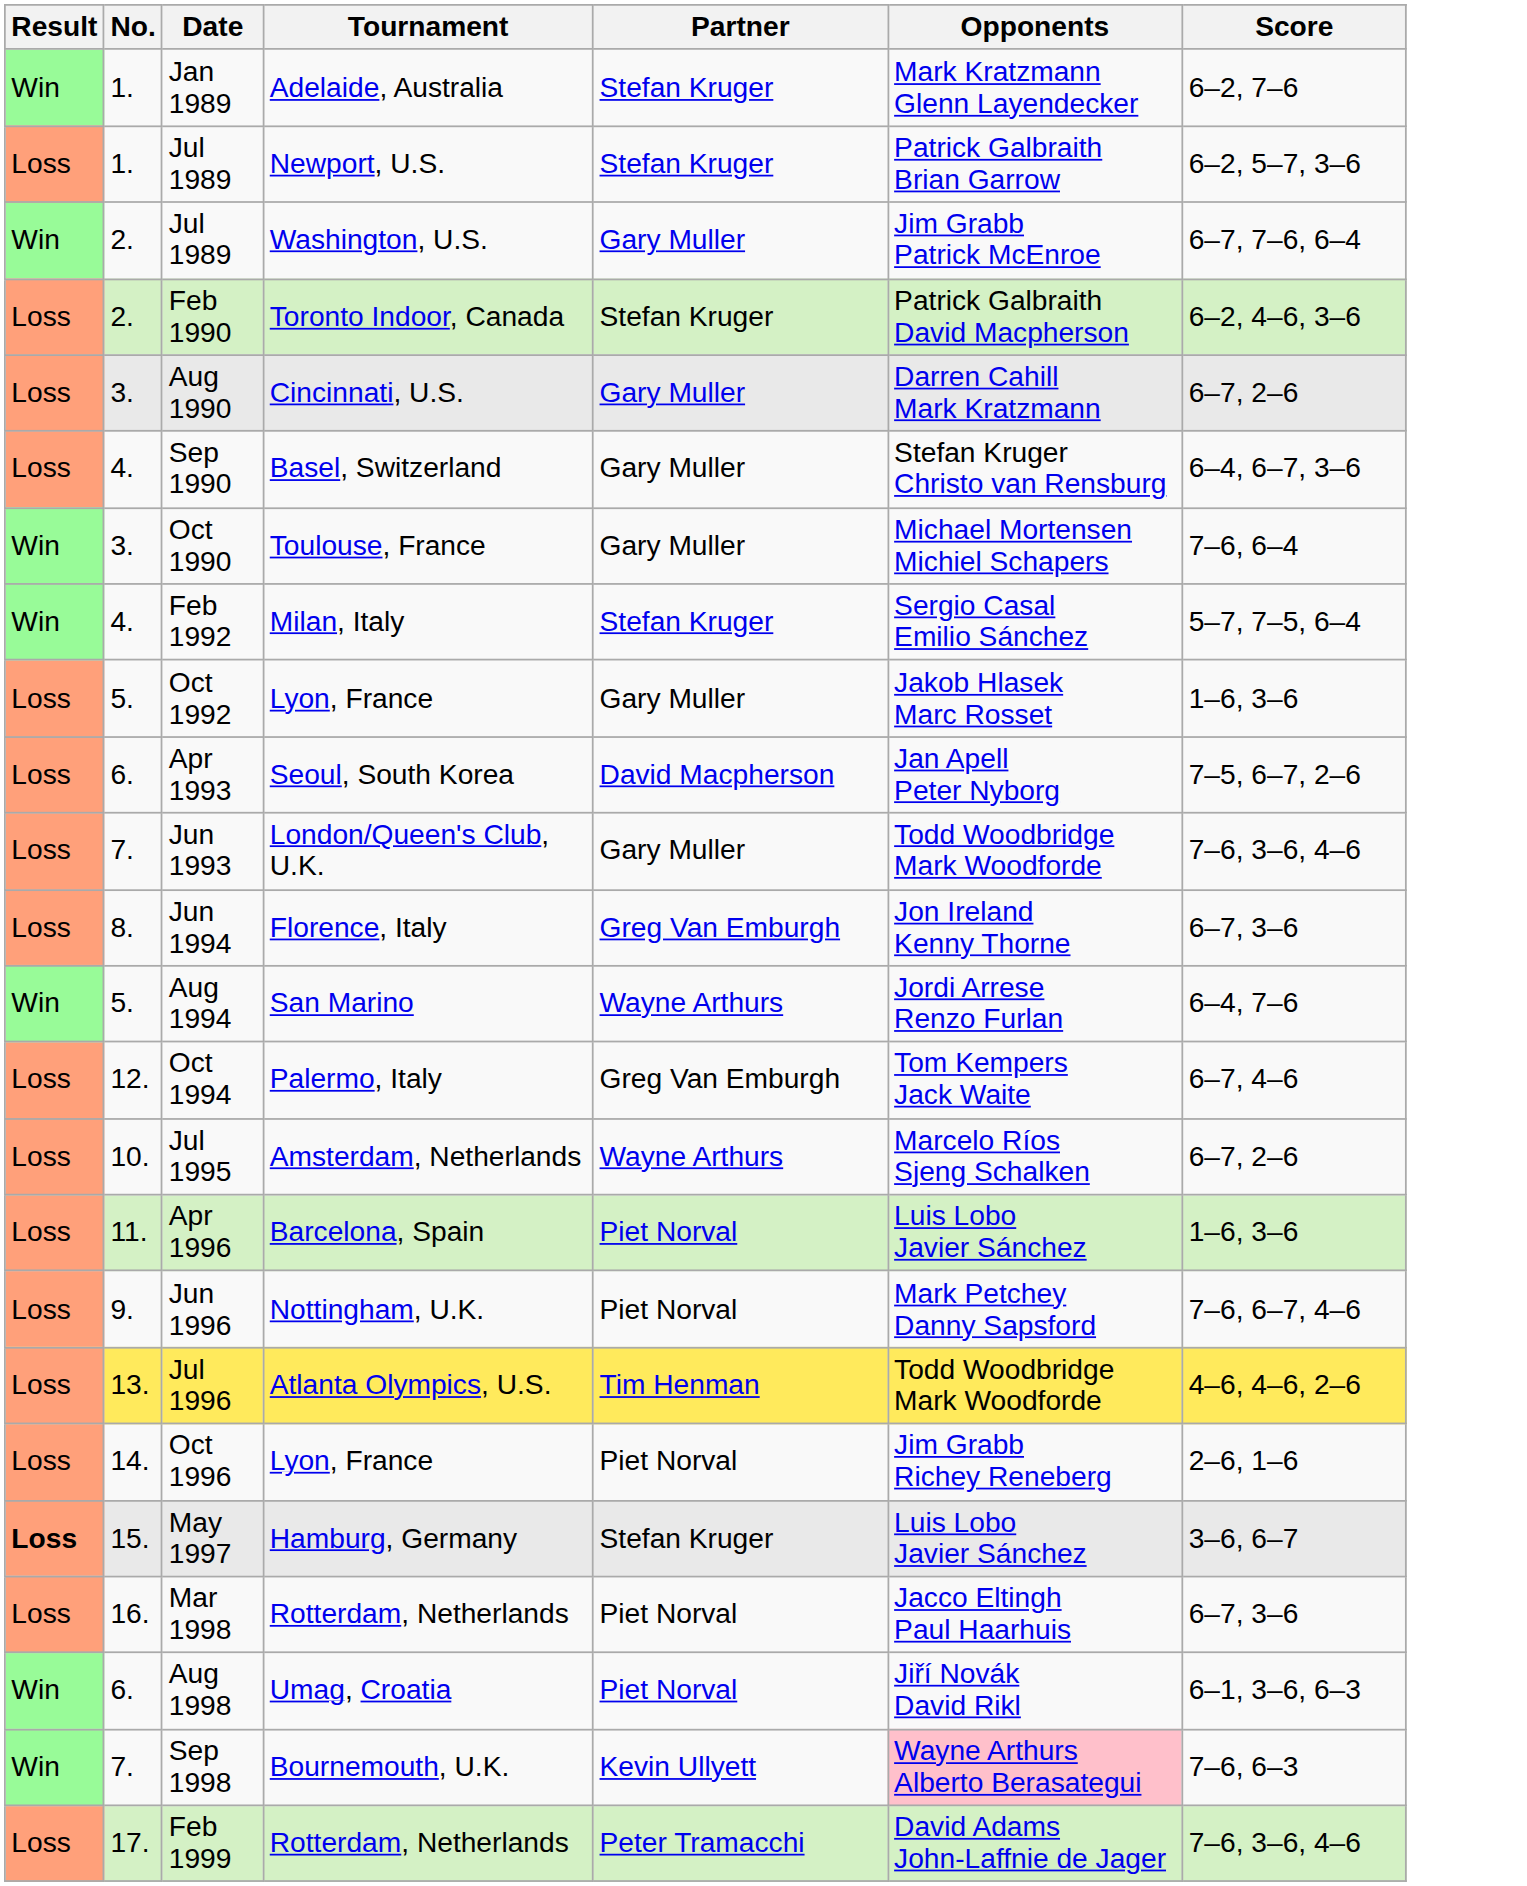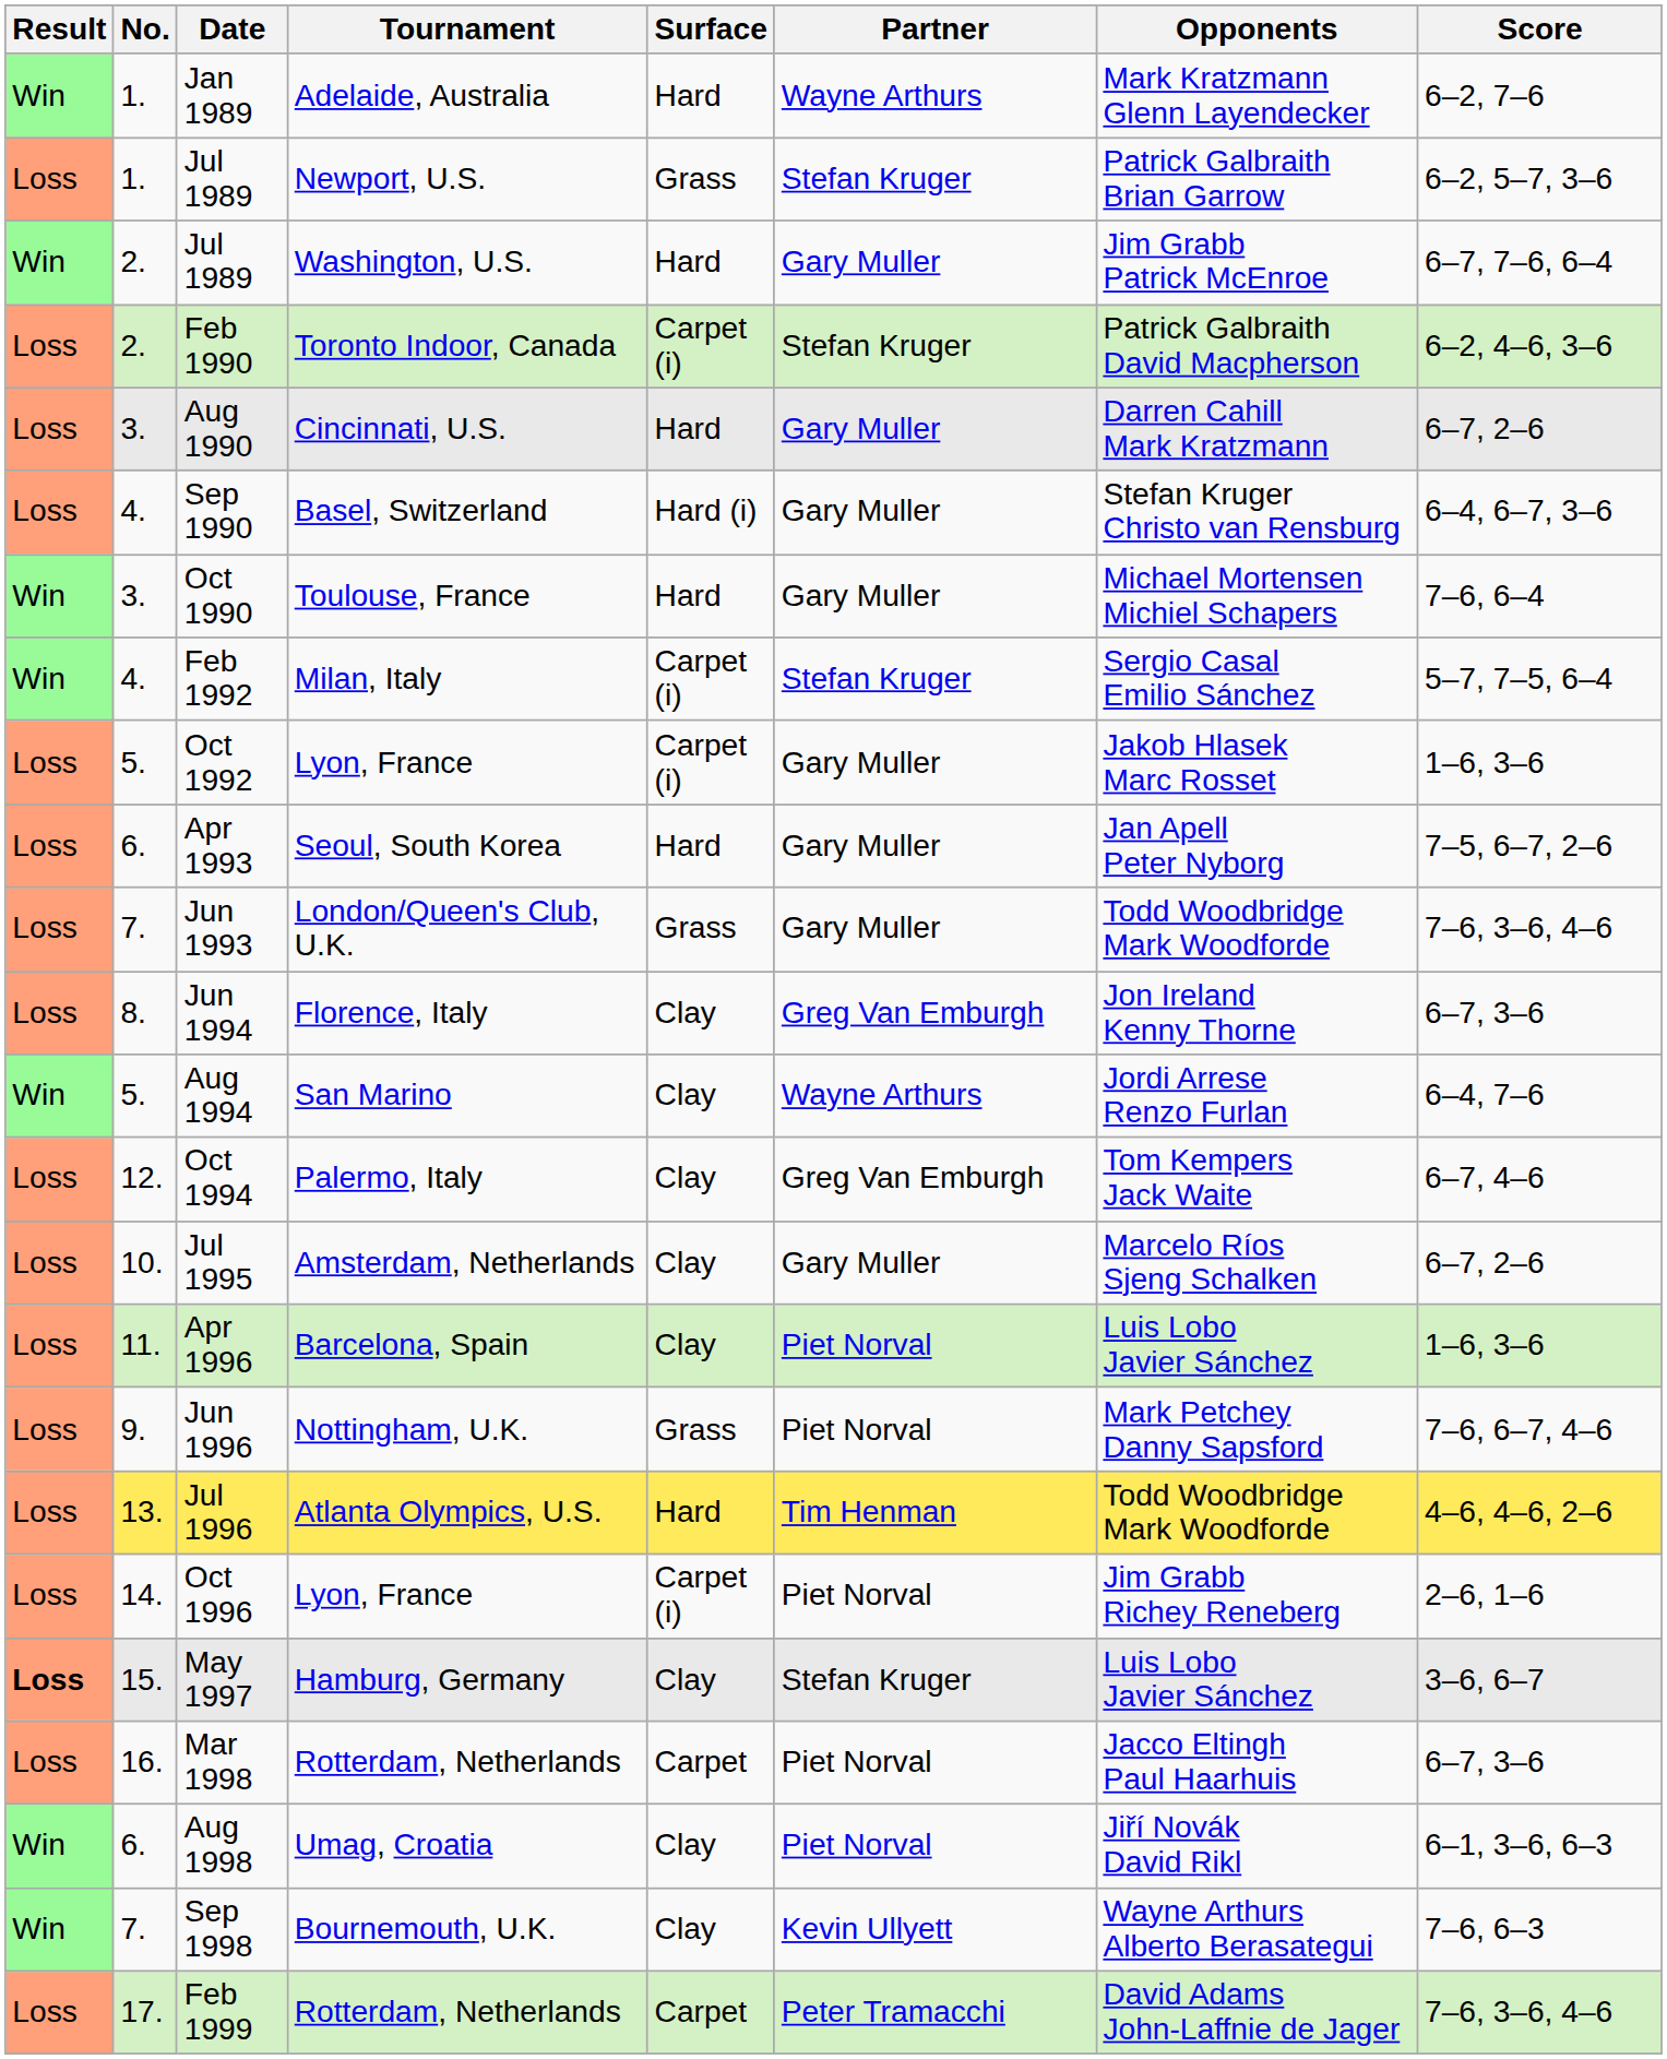 <table class="sortable wikitable">
 <tr>
 <th style="width:40px">Result</th>
 <th style="width:25px">No.</th>
 <th style="width:50px">Date</th>
 <th style="width:180px">Tournament</th>
+<th style="width:50px">Surface</th>
 <th style="width:160px">Partner</th>
 <th style="width:160px">Opponents</th>
 <th style="width:120px" class="unsortable">Score</th>
 </tr>
 <tr>
 <td style="background:#98fb98;">Win</td>
 <td>1.</td>
 <td>Jan 1989</td>
 <td><a href='#'>Adelaide</a>, Australia</td>
-<td> <a href='#'>Stefan Kruger</a></td>
+<td>Hard</td>
+<td> <a href='#'>Wayne Arthurs</a></td>
 <td> <a href='#'>Mark Kratzmann</a><br> <a href='#'>Glenn Layendecker</a></td>
 <td>6–2, 7–6</td>
 </tr>
 <tr>
 <td style="background:#ffa07a;">Loss</td>
 <td>1.</td>
 <td>Jul 1989</td>
 <td><a href='#'>Newport</a>, U.S.</td>
+<td>Grass</td>
 <td> <a href='#'>Stefan Kruger</a></td>
 <td> <a href='#'>Patrick Galbraith</a><br> <a href='#'>Brian Garrow</a></td>
 <td>6–2, 5–7, 3–6</td>
 </tr>
 <tr>
 <td style="background:#98fb98;">Win</td>
 <td>2.</td>
 <td>Jul 1989</td>
 <td><a href='#'>Washington</a>, U.S.</td>
+<td>Hard</td>
 <td> <a href='#'>Gary Muller</a></td>
 <td> <a href='#'>Jim Grabb</a><br> <a href='#'>Patrick McEnroe</a></td>
 <td>6–7, 7–6, 6–4</td>
 </tr>
 <tr bgcolor="#d4f1c5">
 <td style="background:#ffa07a;">Loss</td>
 <td>2.</td>
 <td>Feb 1990</td>
 <td><a href='#'>Toronto Indoor</a>, Canada</td>
+<td>Carpet (i)</td>
 <td> Stefan Kruger</td>
 <td> Patrick Galbraith<br> <a href='#'>David Macpherson</a></td>
 <td>6–2, 4–6, 3–6</td>
 </tr>
 <tr bgcolor="#e9e9e9">
 <td style="background:#ffa07a;">Loss</td>
 <td>3.</td>
 <td>Aug 1990</td>
 <td><a href='#'>Cincinnati</a>, U.S.</td>
+<td>Hard</td>
 <td> <a href='#'>Gary Muller</a></td>
 <td> <a href='#'>Darren Cahill</a><br> <a href='#'>Mark Kratzmann</a></td>
 <td>6–7, 2–6</td>
 </tr>
 <tr>
 <td style="background:#ffa07a;">Loss</td>
 <td>4.</td>
 <td>Sep 1990</td>
 <td><a href='#'>Basel</a>, Switzerland</td>
+<td>Hard (i)</td>
 <td> Gary Muller</td>
 <td> Stefan Kruger<br> <a href='#'>Christo van Rensburg</a></td>
 <td>6–4, 6–7, 3–6</td>
 </tr>
 <tr>
 <td style="background:#98fb98;">Win</td>
 <td>3.</td>
 <td>Oct 1990</td>
 <td><a href='#'>Toulouse</a>, France</td>
+<td>Hard</td>
 <td> Gary Muller</td>
 <td> <a href='#'>Michael Mortensen</a><br> <a href='#'>Michiel Schapers</a></td>
 <td>7–6, 6–4</td>
 </tr>
 <tr>
 <td style="background:#98fb98;">Win</td>
 <td>4.</td>
 <td>Feb 1992</td>
 <td><a href='#'>Milan</a>, Italy</td>
+<td>Carpet (i)</td>
 <td> <a href='#'>Stefan Kruger</a></td>
 <td> <a href='#'>Sergio Casal</a><br> <a href='#'>Emilio Sánchez</a></td>
 <td>5–7, 7–5, 6–4</td>
 </tr>
 <tr>
 <td style="background:#ffa07a;">Loss</td>
 <td>5.</td>
 <td>Oct 1992</td>
 <td><a href='#'>Lyon</a>, France</td>
+<td>Carpet (i)</td>
 <td> Gary Muller</td>
 <td> <a href='#'>Jakob Hlasek</a><br> <a href='#'>Marc Rosset</a></td>
 <td>1–6, 3–6</td>
 </tr>
 <tr>
 <td style="background:#ffa07a;">Loss</td>
 <td>6.</td>
 <td>Apr 1993</td>
 <td><a href='#'>Seoul</a>, South Korea</td>
-<td> <a href='#'>David Macpherson</a></td>
+<td>Hard</td>
+<td> Gary Muller</td>
 <td> <a href='#'>Jan Apell</a><br> <a href='#'>Peter Nyborg</a></td>
 <td>7–5, 6–7, 2–6</td>
 </tr>
 <tr>
 <td style="background:#ffa07a;">Loss</td>
 <td>7.</td>
 <td>Jun 1993</td>
 <td><a href='#'>London/Queen's Club</a>, U.K.</td>
+<td>Grass</td>
 <td> Gary Muller</td>
 <td> <a href='#'>Todd Woodbridge</a><br> <a href='#'>Mark Woodforde</a></td>
 <td>7–6, 3–6, 4–6</td>
 </tr>
 <tr>
 <td style="background:#ffa07a;">Loss</td>
 <td>8.</td>
 <td>Jun 1994</td>
 <td><a href='#'>Florence</a>, Italy</td>
+<td>Clay</td>
 <td> <a href='#'>Greg Van Emburgh</a></td>
 <td> <a href='#'>Jon Ireland</a><br> <a href='#'>Kenny Thorne</a></td>
 <td>6–7, 3–6</td>
 </tr>
 <tr>
 <td style="background:#98fb98;">Win</td>
 <td>5.</td>
 <td>Aug 1994</td>
 <td><a href='#'>San Marino</a></td>
+<td>Clay</td>
 <td> <a href='#'>Wayne Arthurs</a></td>
 <td> <a href='#'>Jordi Arrese</a><br> <a href='#'>Renzo Furlan</a></td>
 <td>6–4, 7–6</td>
 </tr>
 <tr>
 <td style="background:#ffa07a;">Loss</td>
 <td>12.</td>
 <td>Oct 1994</td>
 <td><a href='#'>Palermo</a>, Italy</td>
+<td>Clay</td>
 <td> Greg Van Emburgh</td>
 <td> <a href='#'>Tom Kempers</a><br> <a href='#'>Jack Waite</a></td>
 <td>6–7, 4–6</td>
 </tr>
 <tr>
 <td style="background:#ffa07a;">Loss</td>
 <td>10.</td>
 <td>Jul 1995</td>
 <td><a href='#'>Amsterdam</a>, Netherlands</td>
-<td> <a href='#'>Wayne Arthurs</a></td>
+<td>Clay</td>
+<td> Gary Muller</td>
 <td> <a href='#'>Marcelo Ríos</a><br> <a href='#'>Sjeng Schalken</a></td>
 <td>6–7, 2–6</td>
 </tr>
 <tr bgcolor="#d4f1c5">
 <td style="background:#ffa07a;">Loss</td>
 <td>11.</td>
 <td>Apr 1996</td>
 <td><a href='#'>Barcelona</a>, Spain</td>
+<td>Clay</td>
 <td> <a href='#'>Piet Norval</a></td>
 <td> <a href='#'>Luis Lobo</a><br> <a href='#'>Javier Sánchez</a></td>
 <td>1–6, 3–6</td>
 </tr>
 <tr>
 <td style="background:#ffa07a;">Loss</td>
 <td>9.</td>
 <td>Jun 1996</td>
 <td><a href='#'>Nottingham</a>, U.K.</td>
+<td>Grass</td>
 <td> Piet Norval</td>
 <td> <a href='#'>Mark Petchey</a><br> <a href='#'>Danny Sapsford</a></td>
 <td>7–6, 6–7, 4–6</td>
 </tr>
 <tr bgcolor="#ffea5c">
 <td style="background:#ffa07a;">Loss</td>
 <td>13.</td>
 <td>Jul 1996</td>
 <td><a href='#'>Atlanta Olympics</a>, U.S.</td>
+<td>Hard</td>
 <td> <a href='#'>Tim Henman</a></td>
 <td> Todd Woodbridge<br> Mark Woodforde</td>
 <td>4–6, 4–6, 2–6</td>
 </tr>
 <tr>
 <td style="background:#ffa07a;">Loss</td>
 <td>14.</td>
 <td>Oct 1996</td>
 <td><a href='#'>Lyon</a>, France</td>
+<td>Carpet (i)</td>
 <td> Piet Norval</td>
 <td> <a href='#'>Jim Grabb</a><br> <a href='#'>Richey Reneberg</a></td>
 <td>2–6, 1–6</td>
 </tr>
 <tr bgcolor="#e9e9e9">
 <td style="background:#ffa07a;"><strong>Loss</strong></td>
 <td>15.</td>
 <td>May 1997</td>
 <td><a href='#'>Hamburg</a>, Germany</td>
+<td>Clay</td>
 <td> Stefan Kruger</td>
 <td> <a href='#'>Luis Lobo</a><br> <a href='#'>Javier Sánchez</a></td>
 <td>3–6, 6–7</td>
 </tr>
 <tr>
 <td style="background:#ffa07a;">Loss</td>
 <td>16.</td>
 <td>Mar 1998</td>
 <td><a href='#'>Rotterdam</a>, Netherlands</td>
+<td>Carpet</td>
 <td> Piet Norval</td>
 <td> <a href='#'>Jacco Eltingh</a><br> <a href='#'>Paul Haarhuis</a></td>
 <td>6–7, 3–6</td>
 </tr>
 <tr>
 <td style="background:#98fb98;">Win</td>
 <td>6.</td>
 <td>Aug 1998</td>
 <td><a href='#'>Umag</a>, <a href='#'>Croatia</a></td>
+<td>Clay</td>
 <td> <a href='#'>Piet Norval</a></td>
 <td> <a href='#'>Jiří Novák</a><br> <a href='#'>David Rikl</a></td>
 <td>6–1, 3–6, 6–3</td>
 </tr>
 <tr>
 <td style="background:#98fb98;">Win</td>
 <td>7.</td>
 <td>Sep 1998</td>
 <td><a href='#'>Bournemouth</a>, U.K.</td>
+<td>Clay</td>
 <td> <a href='#'>Kevin Ullyett</a></td>
-<td style="background: pink;"> <a href='#'>Wayne Arthurs</a><br> <a href='#'>Alberto Berasategui</a></td>
+<td> <a href='#'>Wayne Arthurs</a><br> <a href='#'>Alberto Berasategui</a></td>
 <td>7–6, 6–3</td>
 </tr>
 <tr bgcolor="#d4f1c5">
 <td style="background:#ffa07a;">Loss</td>
 <td>17.</td>
 <td>Feb 1999</td>
 <td><a href='#'>Rotterdam</a>, Netherlands</td>
+<td>Carpet</td>
 <td> <a href='#'>Peter Tramacchi</a></td>
 <td> <a href='#'>David Adams</a><br> <a href='#'>John-Laffnie de Jager</a></td>
 <td>7–6, 3–6, 4–6</td>
 </tr>
 </table>
